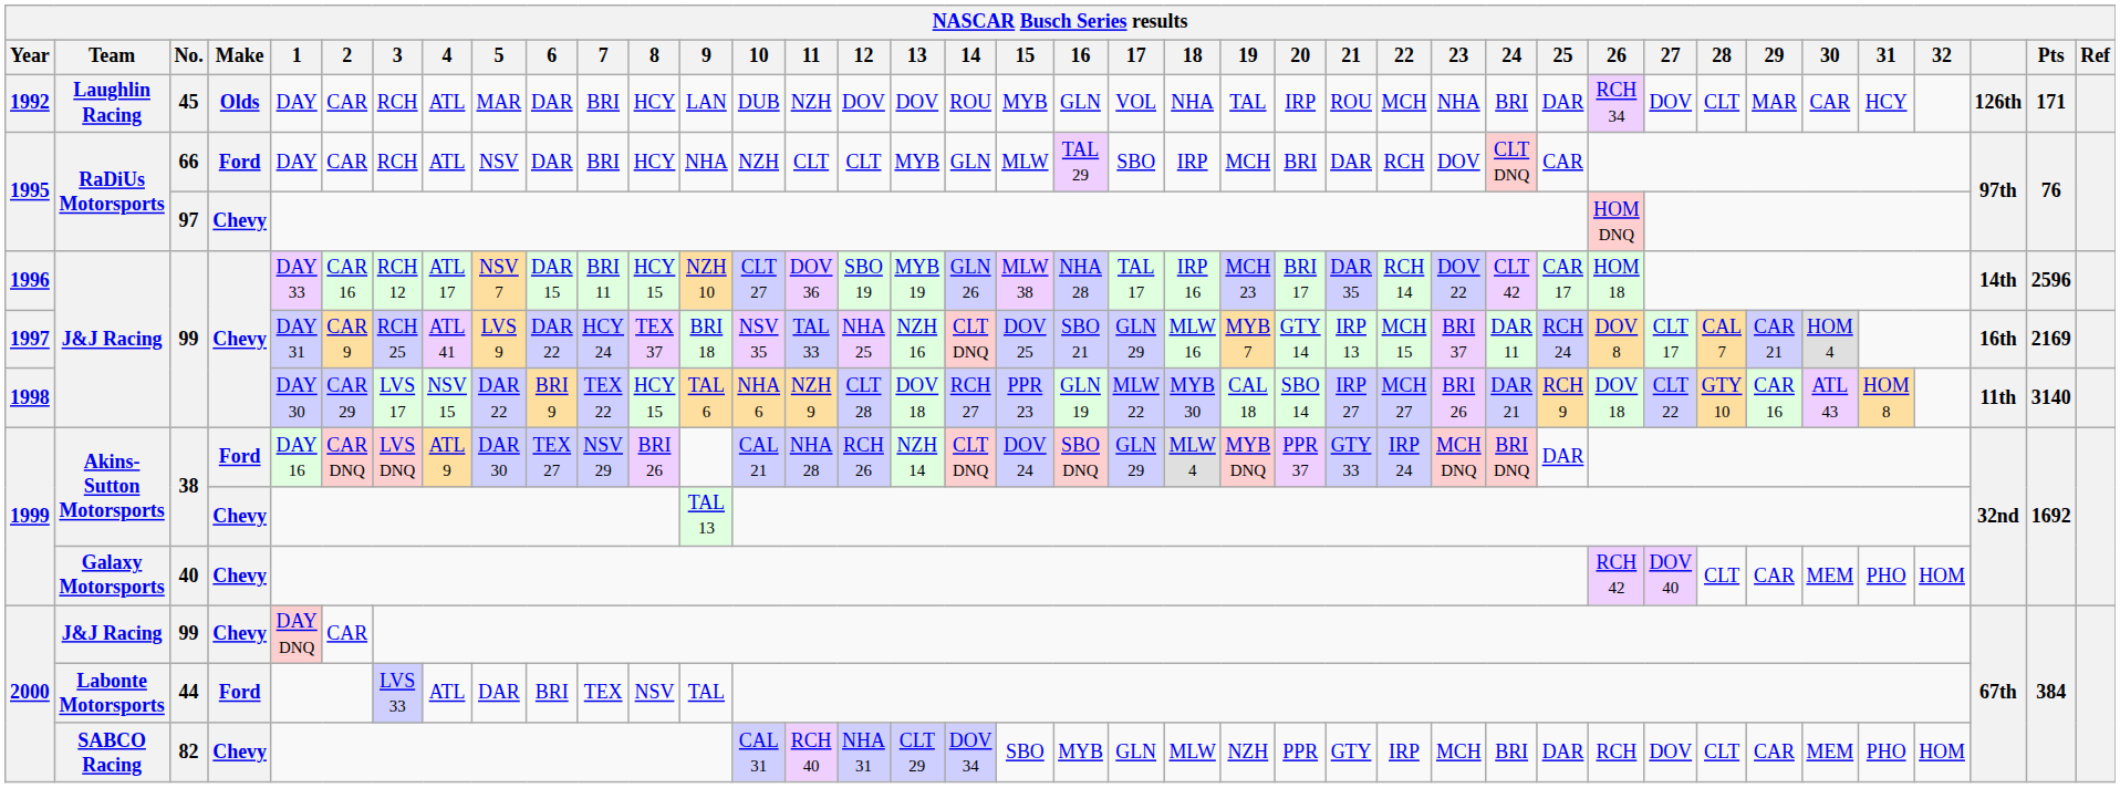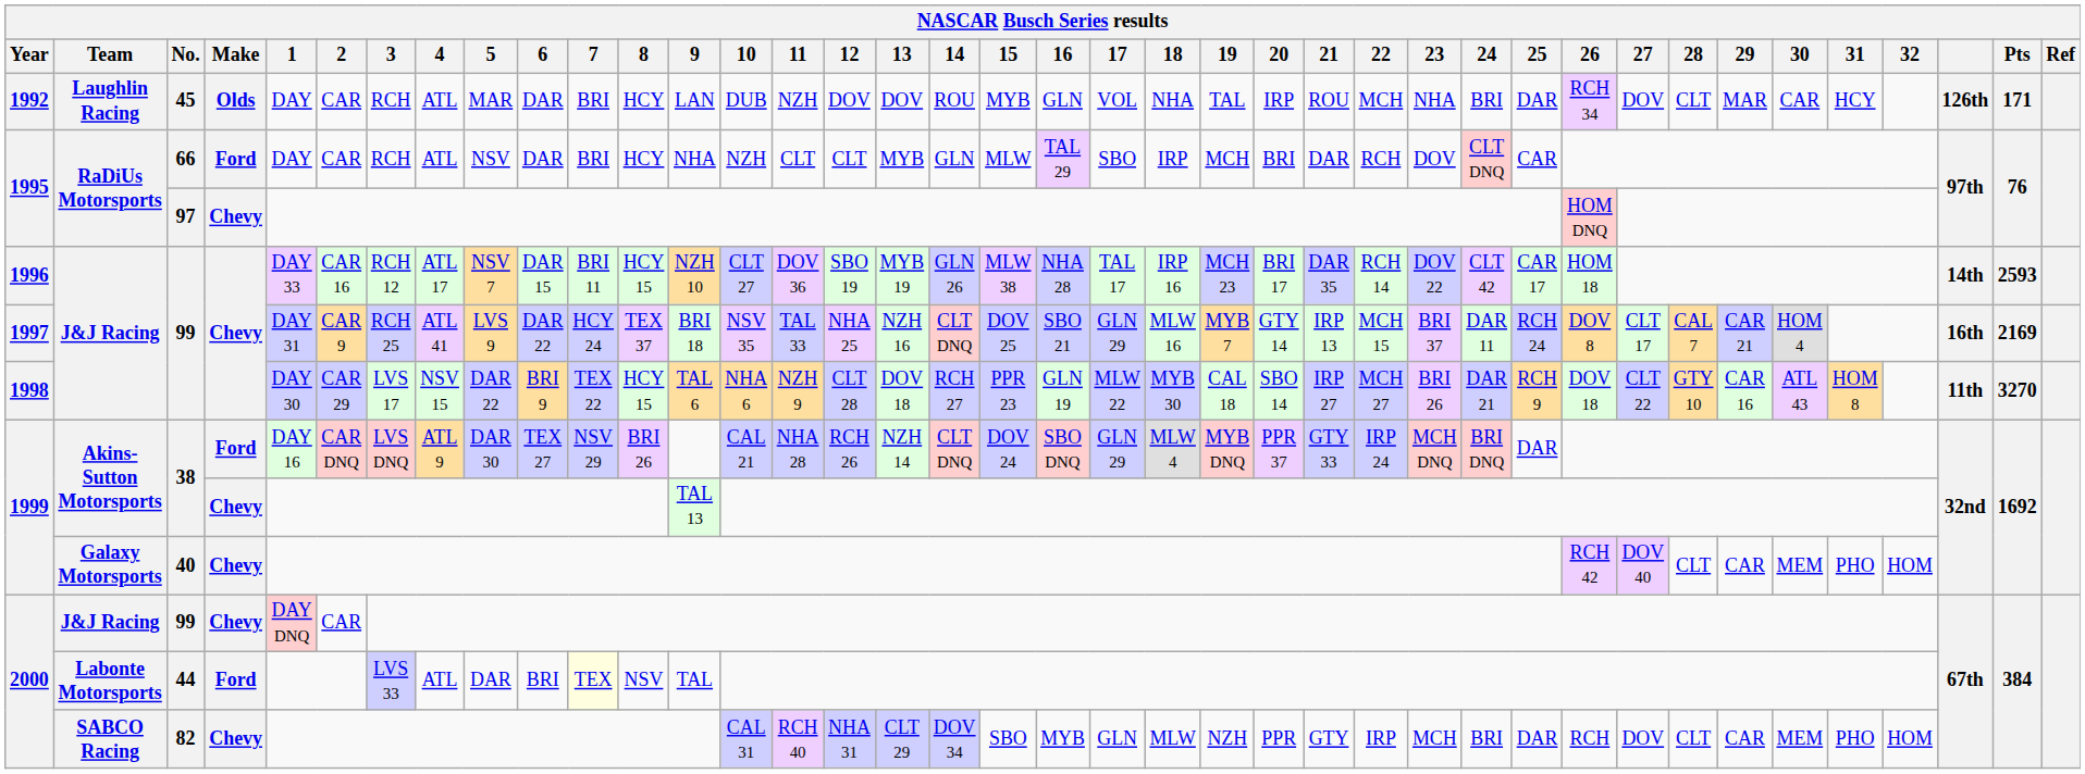 <table class="wikitable" style="text-align:center; font-size:75%">
 <tr>
 <th colspan=42><a href='#'>NASCAR</a> <a href='#'>Busch Series</a> results</th>
 </tr>
 <tr>
 <th>Year</th>
 <th>Team</th>
 <th>No.</th>
 <th>Make</th>
 <th>1</th>
 <th>2</th>
 <th>3</th>
 <th>4</th>
 <th>5</th>
 <th>6</th>
 <th>7</th>
 <th>8</th>
 <th>9</th>
 <th>10</th>
 <th>11</th>
 <th>12</th>
 <th>13</th>
 <th>14</th>
 <th>15</th>
 <th>16</th>
 <th>17</th>
 <th>18</th>
 <th>19</th>
 <th>20</th>
 <th>21</th>
 <th>22</th>
 <th>23</th>
 <th>24</th>
 <th>25</th>
 <th>26</th>
 <th>27</th>
 <th>28</th>
 <th>29</th>
 <th>30</th>
 <th>31</th>
 <th>32</th>
 <th></th>
 <th>Pts</th>
 <th>Ref</th>
 </tr>
 <tr>
 <th><a href='#'>1992</a></th>
 <th><a href='#'>Laughlin Racing</a></th>
 <th>45</th>
 <th><a href='#'>Olds</a></th>
 <td><a href='#'>DAY</a></td>
 <td><a href='#'>CAR</a></td>
 <td><a href='#'>RCH</a></td>
 <td><a href='#'>ATL</a></td>
 <td><a href='#'>MAR</a></td>
 <td><a href='#'>DAR</a></td>
 <td><a href='#'>BRI</a></td>
 <td><a href='#'>HCY</a></td>
 <td><a href='#'>LAN</a></td>
 <td><a href='#'>DUB</a></td>
 <td><a href='#'>NZH</a></td>
 <td><a href='#'>DOV</a></td>
 <td><a href='#'>DOV</a></td>
 <td><a href='#'>ROU</a></td>
 <td><a href='#'>MYB</a></td>
 <td><a href='#'>GLN</a></td>
 <td><a href='#'>VOL</a></td>
 <td><a href='#'>NHA</a></td>
 <td><a href='#'>TAL</a></td>
 <td><a href='#'>IRP</a></td>
 <td><a href='#'>ROU</a></td>
 <td><a href='#'>MCH</a></td>
 <td><a href='#'>NHA</a></td>
 <td><a href='#'>BRI</a></td>
 <td><a href='#'>DAR</a></td>
 <td bgcolor="EFCFFF"><a href='#'>RCH</a><br><small>34</small></td>
 <td><a href='#'>DOV</a></td>
 <td><a href='#'>CLT</a></td>
 <td><a href='#'>MAR</a></td>
 <td><a href='#'>CAR</a></td>
 <td><a href='#'>HCY</a></td>
 <td colspan=1></td>
 <th>126th</th>
 <th>171</th>
 <th></th>
 </tr>
 <tr>
 <th rowspan=2><a href='#'>1995</a></th>
 <th rowspan=2><a href='#'>RaDiUs Motorsports</a></th>
 <th>66</th>
 <th><a href='#'>Ford</a></th>
 <td><a href='#'>DAY</a></td>
 <td><a href='#'>CAR</a></td>
 <td><a href='#'>RCH</a></td>
 <td><a href='#'>ATL</a></td>
 <td><a href='#'>NSV</a></td>
 <td><a href='#'>DAR</a></td>
 <td><a href='#'>BRI</a></td>
 <td><a href='#'>HCY</a></td>
 <td><a href='#'>NHA</a></td>
 <td><a href='#'>NZH</a></td>
 <td><a href='#'>CLT</a></td>
 <td><a href='#'>CLT</a></td>
 <td><a href='#'>MYB</a></td>
 <td><a href='#'>GLN</a></td>
 <td><a href='#'>MLW</a></td>
 <td bgcolor="EFCFFF"><a href='#'>TAL</a><br><small>29</small></td>
 <td><a href='#'>SBO</a></td>
 <td><a href='#'>IRP</a></td>
 <td><a href='#'>MCH</a></td>
 <td><a href='#'>BRI</a></td>
 <td><a href='#'>DAR</a></td>
 <td><a href='#'>RCH</a></td>
 <td><a href='#'>DOV</a></td>
 <td bgcolor="FFCFCF"><a href='#'>CLT</a><br><small>DNQ</small></td>
 <td><a href='#'>CAR</a></td>
 <td colspan=7></td>
 <th rowspan=2>97th</th>
 <th rowspan=2>76</th>
 <th rowspan=2></th>
 </tr>
 <tr>
 <th>97</th>
 <th><a href='#'>Chevy</a></th>
 <td colspan=25></td>
 <td bgcolor="FFCFCF"><a href='#'>HOM</a><br><small>DNQ</small></td>
 <td colspan=6></td>
 </tr>
 <tr>
 <th><a href='#'>1996</a></th>
 <th rowspan=3><a href='#'>J&J Racing</a></th>
 <th rowspan=3>99</th>
 <th rowspan=3><a href='#'>Chevy</a></th>
 <td style="background:#EFCFFF;"><a href='#'>DAY</a><br><small>33</small></td>
 <td style="background:#DFFFDF;"><a href='#'>CAR</a><br><small>16</small></td>
 <td style="background:#DFFFDF;"><a href='#'>RCH</a><br><small>12</small></td>
 <td style="background:#DFFFDF;"><a href='#'>ATL</a><br><small>17</small></td>
 <td style="background:#FFDF9F;"><a href='#'>NSV</a><br><small>7</small></td>
 <td style="background:#DFFFDF;"><a href='#'>DAR</a><br><small>15</small></td>
 <td style="background:#DFFFDF;"><a href='#'>BRI</a><br><small>11</small></td>
 <td style="background:#DFFFDF;"><a href='#'>HCY</a><br><small>15</small></td>
 <td style="background:#FFDF9F;"><a href='#'>NZH</a><br><small>10</small></td>
 <td style="background:#CFCFFF;"><a href='#'>CLT</a><br><small>27</small></td>
 <td style="background:#EFCFFF;"><a href='#'>DOV</a><br><small>36</small></td>
 <td style="background:#DFFFDF;"><a href='#'>SBO</a><br><small>19</small></td>
 <td style="background:#DFFFDF;"><a href='#'>MYB</a><br><small>19</small></td>
 <td style="background:#CFCFFF;"><a href='#'>GLN</a><br><small>26</small></td>
 <td style="background:#EFCFFF;"><a href='#'>MLW</a><br><small>38</small></td>
 <td style="background:#CFCFFF;"><a href='#'>NHA</a><br><small>28</small></td>
 <td style="background:#DFFFDF;"><a href='#'>TAL</a><br><small>17</small></td>
 <td style="background:#DFFFDF;"><a href='#'>IRP</a><br><small>16</small></td>
 <td style="background:#CFCFFF;"><a href='#'>MCH</a><br><small>23</small></td>
 <td style="background:#DFFFDF;"><a href='#'>BRI</a><br><small>17</small></td>
 <td style="background:#CFCFFF;"><a href='#'>DAR</a><br><small>35</small></td>
 <td style="background:#DFFFDF;"><a href='#'>RCH</a><br><small>14</small></td>
 <td style="background:#CFCFFF;"><a href='#'>DOV</a><br><small>22</small></td>
 <td style="background:#EFCFFF;"><a href='#'>CLT</a><br><small>42</small></td>
 <td style="background:#DFFFDF;"><a href='#'>CAR</a><br><small>17</small></td>
 <td style="background:#DFFFDF;"><a href='#'>HOM</a><br><small>18</small></td>
 <td colspan=6></td>
 <th>14th</th>
-<th>2596</th>
+<th>2593</th>
 <th></th>
 </tr>
 <tr>
 <th><a href='#'>1997</a></th>
 <td style="background:#CFCFFF;"><a href='#'>DAY</a><br><small>31</small></td>
 <td style="background:#FFDF9F;"><a href='#'>CAR</a><br><small>9</small></td>
 <td style="background:#CFCFFF;"><a href='#'>RCH</a><br><small>25</small></td>
 <td style="background:#EFCFFF;"><a href='#'>ATL</a><br><small>41</small></td>
 <td style="background:#FFDF9F;"><a href='#'>LVS</a><br><small>9</small></td>
 <td style="background:#CFCFFF;"><a href='#'>DAR</a><br><small>22</small></td>
 <td style="background:#CFCFFF;"><a href='#'>HCY</a><br><small>24</small></td>
 <td style="background:#EFCFFF;"><a href='#'>TEX</a><br><small>37</small></td>
 <td style="background:#DFFFDF;"><a href='#'>BRI</a><br><small>18</small></td>
 <td style="background:#EFCFFF;"><a href='#'>NSV</a><br><small>35</small></td>
 <td style="background:#CFCFFF;"><a href='#'>TAL</a><br><small>33</small></td>
 <td style="background:#EFCFFF;"><a href='#'>NHA</a><br><small>25</small></td>
 <td style="background:#DFFFDF;"><a href='#'>NZH</a><br><small>16</small></td>
 <td style="background:#FFCFCF;"><a href='#'>CLT</a><br><small>DNQ</small></td>
 <td style="background:#CFCFFF;"><a href='#'>DOV</a><br><small>25</small></td>
 <td style="background:#CFCFFF;"><a href='#'>SBO</a><br><small>21</small></td>
 <td style="background:#CFCFFF;"><a href='#'>GLN</a><br><small>29</small></td>
 <td style="background:#DFFFDF;"><a href='#'>MLW</a><br><small>16</small></td>
 <td style="background:#FFDF9F;"><a href='#'>MYB</a><br><small>7</small></td>
 <td style="background:#DFFFDF;"><a href='#'>GTY</a><br><small>14</small></td>
 <td style="background:#DFFFDF;"><a href='#'>IRP</a><br><small>13</small></td>
 <td style="background:#DFFFDF;"><a href='#'>MCH</a><br><small>15</small></td>
 <td style="background:#EFCFFF;"><a href='#'>BRI</a><br><small>37</small></td>
 <td style="background:#DFFFDF;"><a href='#'>DAR</a><br><small>11</small></td>
 <td style="background:#CFCFFF;"><a href='#'>RCH</a><br><small>24</small></td>
 <td style="background:#FFDF9F;"><a href='#'>DOV</a><br><small>8</small></td>
 <td style="background:#DFFFDF;"><a href='#'>CLT</a><br><small>17</small></td>
 <td style="background:#FFDF9F;"><a href='#'>CAL</a><br><small>7</small></td>
 <td style="background:#CFCFFF;"><a href='#'>CAR</a><br><small>21</small></td>
 <td style="background:#DFDFDF;"><a href='#'>HOM</a><br><small>4</small></td>
 <td colspan=2></td>
 <th>16th</th>
 <th>2169</th>
 <th></th>
 </tr>
 <tr>
 <th><a href='#'>1998</a></th>
 <td style="background:#CFCFFF;"><a href='#'>DAY</a><br><small>30</small></td>
 <td style="background:#CFCFFF;"><a href='#'>CAR</a><br><small>29</small></td>
 <td style="background:#DFFFDF;"><a href='#'>LVS</a><br><small>17</small></td>
 <td style="background:#DFFFDF;"><a href='#'>NSV</a><br><small>15</small></td>
 <td style="background:#CFCFFF;"><a href='#'>DAR</a><br><small>22</small></td>
 <td style="background:#FFDF9F;"><a href='#'>BRI</a><br><small>9</small></td>
 <td style="background:#CFCFFF;"><a href='#'>TEX</a><br><small>22</small></td>
 <td style="background:#DFFFDF;"><a href='#'>HCY</a><br><small>15</small></td>
 <td style="background:#FFDF9F;"><a href='#'>TAL</a><br><small>6</small></td>
 <td style="background:#FFDF9F;"><a href='#'>NHA</a><br><small>6</small></td>
 <td style="background:#FFDF9F;"><a href='#'>NZH</a><br><small>9</small></td>
 <td style="background:#CFCFFF;"><a href='#'>CLT</a><br><small>28</small></td>
 <td style="background:#DFFFDF;"><a href='#'>DOV</a><br><small>18</small></td>
 <td style="background:#CFCFFF;"><a href='#'>RCH</a><br><small>27</small></td>
 <td style="background:#CFCFFF;"><a href='#'>PPR</a><br><small>23</small></td>
 <td style="background:#DFFFDF;"><a href='#'>GLN</a><br><small>19</small></td>
 <td style="background:#CFCFFF;"><a href='#'>MLW</a><br><small>22</small></td>
 <td style="background:#CFCFFF;"><a href='#'>MYB</a><br><small>30</small></td>
 <td style="background:#DFFFDF;"><a href='#'>CAL</a><br><small>18</small></td>
 <td style="background:#DFFFDF;"><a href='#'>SBO</a><br><small>14</small></td>
 <td style="background:#CFCFFF;"><a href='#'>IRP</a><br><small>27</small></td>
 <td style="background:#CFCFFF;"><a href='#'>MCH</a><br><small>27</small></td>
 <td style="background:#EFCFFF;"><a href='#'>BRI</a><br><small>26</small></td>
 <td style="background:#CFCFFF;"><a href='#'>DAR</a><br><small>21</small></td>
 <td style="background:#FFDF9F;"><a href='#'>RCH</a><br><small>9</small></td>
 <td style="background:#DFFFDF;"><a href='#'>DOV</a><br><small>18</small></td>
 <td style="background:#CFCFFF;"><a href='#'>CLT</a><br><small>22</small></td>
 <td style="background:#FFDF9F;"><a href='#'>GTY</a><br><small>10</small></td>
 <td style="background:#DFFFDF;"><a href='#'>CAR</a><br><small>16</small></td>
 <td style="background:#EFCFFF;"><a href='#'>ATL</a><br><small>43</small></td>
 <td style="background:#FFDF9F;"><a href='#'>HOM</a><br><small>8</small></td>
 <td colspan=1></td>
 <th>11th</th>
-<th>3140</th>
+<th>3270</th>
 <th></th>
 </tr>
 <tr>
 <th rowspan=3><a href='#'>1999</a></th>
 <th rowspan=2><a href='#'>Akins-Sutton Motorsports</a></th>
 <th rowspan=2>38</th>
 <th><a href='#'>Ford</a></th>
 <td style="background:#DFFFDF;"><a href='#'>DAY</a><br><small>16</small></td>
 <td style="background:#FFCFCF;"><a href='#'>CAR</a><br><small>DNQ</small></td>
 <td style="background:#FFCFCF;"><a href='#'>LVS</a><br><small>DNQ</small></td>
 <td style="background:#FFDF9F;"><a href='#'>ATL</a><br><small>9</small></td>
 <td style="background:#CFCFFF;"><a href='#'>DAR</a><br><small>30</small></td>
 <td style="background:#CFCFFF;"><a href='#'>TEX</a><br><small>27</small></td>
 <td style="background:#CFCFFF;"><a href='#'>NSV</a><br><small>29</small></td>
 <td style="background:#EFCFFF;"><a href='#'>BRI</a><br><small>26</small></td>
 <td></td>
 <td style="background:#CFCFFF;"><a href='#'>CAL</a><br><small>21</small></td>
 <td style="background:#CFCFFF;"><a href='#'>NHA</a><br><small>28</small></td>
 <td style="background:#CFCFFF;"><a href='#'>RCH</a><br><small>26</small></td>
 <td style="background:#DFFFDF;"><a href='#'>NZH</a><br><small>14</small></td>
 <td style="background:#FFCFCF;"><a href='#'>CLT</a><br><small>DNQ</small></td>
 <td style="background:#CFCFFF;"><a href='#'>DOV</a><br><small>24</small></td>
 <td style="background:#FFCFCF;"><a href='#'>SBO</a><br><small>DNQ</small></td>
 <td style="background:#CFCFFF;"><a href='#'>GLN</a><br><small>29</small></td>
 <td style="background:#DFDFDF;"><a href='#'>MLW</a><br><small>4</small></td>
 <td style="background:#FFCFCF;"><a href='#'>MYB</a><br><small>DNQ</small></td>
 <td style="background:#EFCFFF;"><a href='#'>PPR</a><br><small>37</small></td>
 <td style="background:#CFCFFF;"><a href='#'>GTY</a><br><small>33</small></td>
 <td style="background:#CFCFFF;"><a href='#'>IRP</a><br><small>24</small></td>
 <td style="background:#FFCFCF;"><a href='#'>MCH</a><br><small>DNQ</small></td>
 <td style="background:#FFCFCF;"><a href='#'>BRI</a><br><small>DNQ</small></td>
 <td><a href='#'>DAR</a></td>
 <td colspan=7></td>
 <th rowspan=3>32nd</th>
 <th rowspan=3>1692</th>
 <th rowspan=3></th>
 </tr>
 <tr>
 <th><a href='#'>Chevy</a></th>
 <td colspan=8></td>
 <td style="background:#DFFFDF;"><a href='#'>TAL</a><br><small>13</small></td>
 <td colspan=23></td>
 </tr>
 <tr>
 <th><a href='#'>Galaxy Motorsports</a></th>
 <th>40</th>
 <th><a href='#'>Chevy</a></th>
 <td colspan=25></td>
 <td style="background:#EFCFFF;"><a href='#'>RCH</a><br><small>42</small></td>
 <td style="background:#EFCFFF;"><a href='#'>DOV</a><br><small>40</small></td>
 <td><a href='#'>CLT</a></td>
 <td><a href='#'>CAR</a></td>
 <td><a href='#'>MEM</a></td>
 <td><a href='#'>PHO</a></td>
 <td><a href='#'>HOM</a></td>
 </tr>
 <tr>
 <th rowspan=3><a href='#'>2000</a></th>
 <th><a href='#'>J&J Racing</a></th>
 <th>99</th>
 <th><a href='#'>Chevy</a></th>
 <td style="background:#FFCFCF;"><a href='#'>DAY</a><br><small>DNQ</small></td>
 <td><a href='#'>CAR</a></td>
 <td colspan=30></td>
 <th rowspan=3>67th</th>
 <th rowspan=3>384</th>
 <th rowspan=3></th>
 </tr>
 <tr>
 <th><a href='#'>Labonte Motorsports</a></th>
 <th>44</th>
 <th><a href='#'>Ford</a></th>
 <td colspan=2></td>
 <td style="background:#CFCFFF;"><a href='#'>LVS</a><br><small>33</small></td>
 <td><a href='#'>ATL</a></td>
 <td><a href='#'>DAR</a></td>
 <td><a href='#'>BRI</a></td>
-<td><a href='#'>TEX</a></td>
+<td style="background: lightyellow;"><a href='#'>TEX</a></td>
 <td><a href='#'>NSV</a></td>
 <td><a href='#'>TAL</a></td>
 <td colspan=23></td>
 </tr>
 <tr>
 <th><a href='#'>SABCO Racing</a></th>
 <th>82</th>
 <th><a href='#'>Chevy</a></th>
 <td colspan=9></td>
 <td style="background:#CFCFFF;"><a href='#'>CAL</a><br><small>31</small></td>
 <td style="background:#EFCFFF;"><a href='#'>RCH</a><br><small>40</small></td>
 <td style="background:#CFCFFF;"><a href='#'>NHA</a><br><small>31</small></td>
 <td style="background:#CFCFFF;"><a href='#'>CLT</a><br><small>29</small></td>
 <td style="background:#CFCFFF;"><a href='#'>DOV</a><br><small>34</small></td>
 <td><a href='#'>SBO</a></td>
 <td><a href='#'>MYB</a></td>
 <td><a href='#'>GLN</a></td>
 <td><a href='#'>MLW</a></td>
 <td><a href='#'>NZH</a></td>
 <td><a href='#'>PPR</a></td>
 <td><a href='#'>GTY</a></td>
 <td><a href='#'>IRP</a></td>
 <td><a href='#'>MCH</a></td>
 <td><a href='#'>BRI</a></td>
 <td><a href='#'>DAR</a></td>
 <td><a href='#'>RCH</a></td>
 <td><a href='#'>DOV</a></td>
 <td><a href='#'>CLT</a></td>
 <td><a href='#'>CAR</a></td>
 <td><a href='#'>MEM</a></td>
 <td><a href='#'>PHO</a></td>
 <td><a href='#'>HOM</a></td>
 </tr>
 </table>
